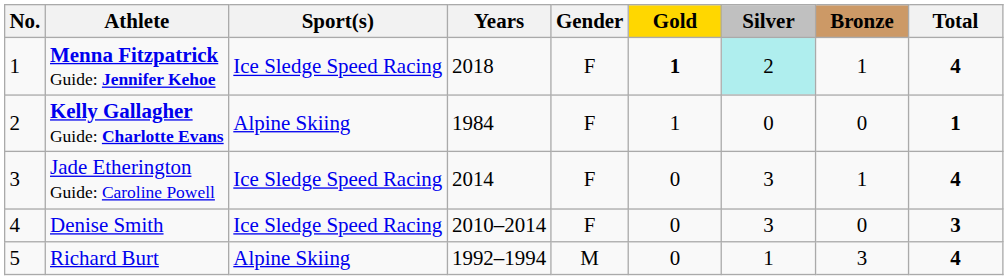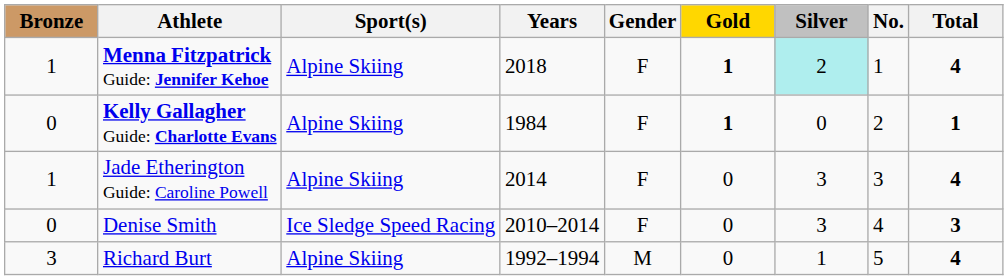 <table class="wikitable sortable">
 <tr>
-<th>No.</th>
+<th style="background-color:#cc9966; width:4.0em; font-weight:bold;">Bronze</th>
 <th>Athlete</th>
 <th>Sport(s)</th>
 <th>Years</th>
 <th>Gender</th>
 <th style="background-color:gold; width:4.0em; font-weight:bold;">Gold</th>
 <th style="background-color:silver; width:4.0em; font-weight:bold;">Silver</th>
-<th style="background-color:#cc9966; width:4.0em; font-weight:bold;">Bronze</th>
+<th>No.</th>
 <th style="width:4.0em;"><strong>Total</strong></th>
 </tr>
 <tr>
-<td>1</td>
+<td style="text-align:center;">1</td>
 <td><strong><a href='#'>Menna Fitzpatrick</a></strong> <br><small>Guide: <strong><a href='#'>Jennifer Kehoe</a></strong></small></td>
-<td><a href='#'>Ice Sledge Speed Racing</a></td>
+<td><a href='#'>Alpine Skiing</a></td>
 <td>2018</td>
 <td style="text-align:center;">F</td>
 <td style="text-align:center;"><strong>1</strong></td>
 <td style="background: paleturquoise; text-align:center;">2</td>
-<td style="text-align:center;">1</td>
+<td>1</td>
 <td style="text-align:center;"><strong>4</strong></td>
 </tr>
 <tr>
-<td>2</td>
+<td style="text-align:center;">0</td>
 <td><strong><a href='#'>Kelly Gallagher</a></strong> <br><small>Guide: <strong><a href='#'>Charlotte Evans</a></strong></small></td>
 <td><a href='#'>Alpine Skiing</a></td>
 <td>1984</td>
 <td style="text-align:center;">F</td>
-<td style="text-align:center;">1</td>
+<td style="text-align:center;"><strong>1</strong></td>
 <td style="text-align:center;">0</td>
-<td style="text-align:center;">0</td>
+<td>2</td>
 <td style="text-align:center;"><strong>1</strong></td>
 </tr>
 <tr>
-<td>3</td>
+<td style="text-align:center;">1</td>
 <td><a href='#'>Jade Etherington</a> <br><small>Guide: <a href='#'>Caroline Powell</a></small></td>
-<td><a href='#'>Ice Sledge Speed Racing</a></td>
+<td><a href='#'>Alpine Skiing</a></td>
 <td>2014</td>
 <td style="text-align:center;">F</td>
 <td style="text-align:center;">0</td>
 <td style="text-align:center;">3</td>
-<td style="text-align:center;">1</td>
+<td>3</td>
 <td style="text-align:center;"><strong>4</strong></td>
 </tr>
 <tr>
-<td>4</td>
+<td style="text-align:center;">0</td>
 <td><a href='#'>Denise Smith</a></td>
 <td><a href='#'>Ice Sledge Speed Racing</a></td>
 <td>2010–2014</td>
 <td style="text-align:center;">F</td>
 <td style="text-align:center;">0</td>
 <td style="text-align:center;">3</td>
-<td style="text-align:center;">0</td>
+<td>4</td>
 <td style="text-align:center;"><strong>3</strong></td>
 </tr>
 <tr>
-<td>5</td>
+<td style="text-align:center;">3</td>
 <td><a href='#'>Richard Burt</a></td>
 <td><a href='#'>Alpine Skiing</a></td>
 <td>1992–1994</td>
 <td style="text-align:center;">M</td>
 <td style="text-align:center;">0</td>
 <td style="text-align:center;">1</td>
-<td style="text-align:center;">3</td>
+<td>5</td>
 <td style="text-align:center;"><strong>4</strong></td>
 </tr>
 </table>
